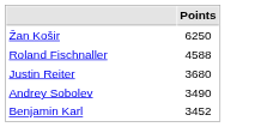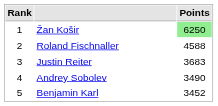 <table cellspacing="1" cellpadding="3" style="border:1px solid #aaa; font-size:90%;">
 <tr style="background:#e4e4e4;">
+<th style="border-bottom:1px solid #aaa; width:10px;">Rank</th>
 <th style="border-bottom:1px solid #aaa; width:200px;"></th>
 <th style="border-bottom:1px solid #aaa; width:20px;">Points</th>
 </tr>
 <tr>
+<td align=center>1</td>
 <td> <a href='#'>Žan Košir</a></td>
-<td align=center>6250</td>
+<td align=center style="background: lightgreen;">6250</td>
 </tr>
 <tr>
+<td align=center>2</td>
 <td> <a href='#'>Roland Fischnaller</a></td>
 <td align=center>4588</td>
 </tr>
 <tr>
+<td align=center>3</td>
 <td> <a href='#'>Justin Reiter</a></td>
-<td align=center>3680</td>
+<td align=center>3683</td>
 </tr>
 <tr>
+<td align=center>4</td>
 <td> <a href='#'>Andrey Sobolev</a></td>
 <td align=center>3490</td>
 </tr>
 <tr>
+<td align=center>5</td>
 <td> <a href='#'>Benjamin Karl</a></td>
 <td align=center>3452</td>
 </tr>
 </table>
